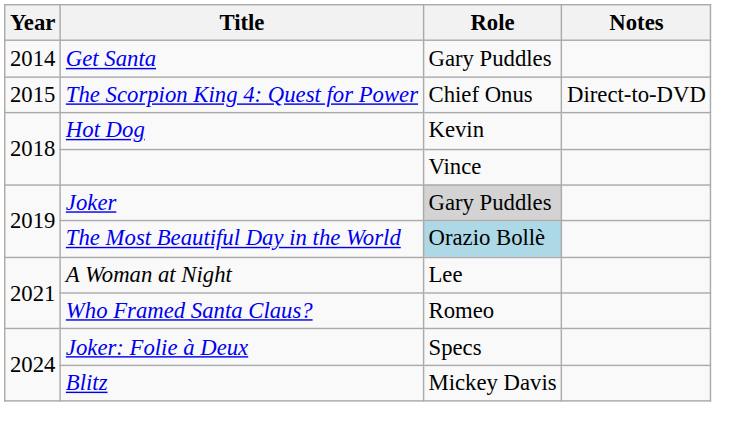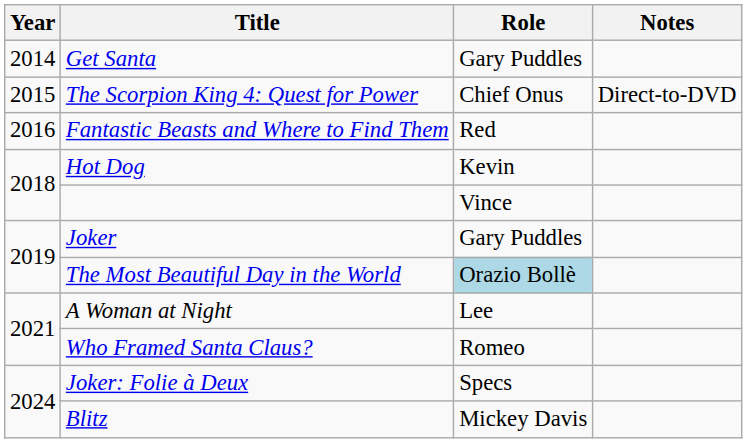 <table class="wikitable">
 <tr>
 <th>Year</th>
 <th>Title</th>
 <th>Role</th>
 <th>Notes</th>
 </tr>
 <tr>
 <td>2014</td>
 <td><em><a href='#'>Get Santa</a></em></td>
 <td>Gary Puddles</td>
 <td></td>
 </tr>
 <tr>
 <td>2015</td>
 <td><em><a href='#'>The Scorpion King 4: Quest for Power</a></em></td>
 <td>Chief Onus</td>
 <td>Direct-to-DVD</td>
 </tr>
 <tr>
+<td>2016</td>
+<td><em><a href='#'>Fantastic Beasts and Where to Find Them</a></em></td>
+<td>Red</td>
+<td></td>
+</tr>
+<tr>
 <td rowspan="2">2018</td>
 <td><em><a href='#'>Hot Dog</a></em></td>
 <td>Kevin</td>
 <td></td>
 </tr>
 <tr>
 <td><em></em></td>
 <td>Vince</td>
 <td></td>
 </tr>
 <tr>
 <td rowspan="2">2019</td>
 <td><em><a href='#'>Joker</a></em></td>
-<td style="background: lightgrey;">Gary Puddles</td>
+<td>Gary Puddles</td>
 <td></td>
 </tr>
 <tr>
 <td><em><a href='#'>The Most Beautiful Day in the World</a></em></td>
 <td style="background: lightblue;">Orazio Bollè</td>
 <td></td>
 </tr>
 <tr>
 <td rowspan="2">2021</td>
 <td><em>A Woman at Night</em></td>
 <td>Lee</td>
 <td></td>
 </tr>
 <tr>
 <td><em><a href='#'>Who Framed Santa Claus?</a></em></td>
 <td>Romeo</td>
 <td></td>
 </tr>
 <tr>
 <td rowspan="2">2024</td>
 <td><em><a href='#'>Joker: Folie à Deux</a></em></td>
 <td>Specs</td>
 <td></td>
 </tr>
 <tr>
 <td><em><a href='#'>Blitz</a></em></td>
 <td>Mickey Davis</td>
 <td></td>
 </tr>
 </table>
